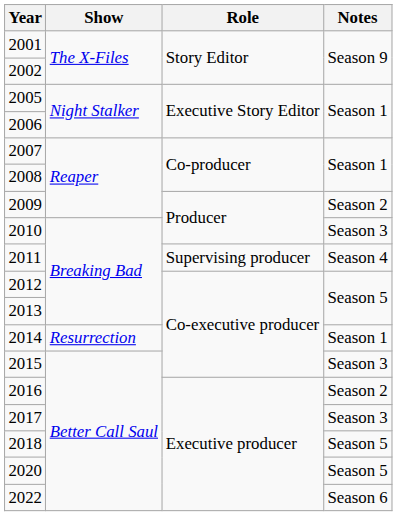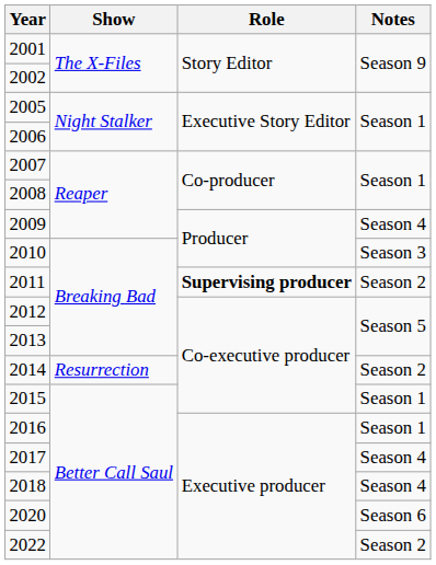 <table class="wikitable">
 <tr>
 <th>Year</th>
 <th>Show</th>
 <th>Role</th>
 <th>Notes</th>
 </tr>
 <tr>
 <td>2001</td>
 <td rowspan="2"><em><a href='#'>The X-Files</a></em></td>
 <td rowspan="2">Story Editor</td>
 <td rowspan="2">Season 9</td>
 </tr>
 <tr>
 <td>2002</td>
 </tr>
 <tr>
 <td>2005</td>
 <td rowspan="2"><em><a href='#'>Night Stalker</a></em></td>
 <td rowspan="2">Executive Story Editor</td>
 <td rowspan="2">Season 1</td>
 </tr>
 <tr>
 <td>2006</td>
 </tr>
 <tr>
 <td>2007</td>
 <td rowspan="3"><em><a href='#'>Reaper</a></em></td>
 <td rowspan="2">Co-producer</td>
 <td rowspan="2">Season 1</td>
 </tr>
 <tr>
 <td>2008</td>
 </tr>
 <tr>
 <td>2009</td>
 <td rowspan="2">Producer</td>
-<td>Season 2</td>
+<td>Season 4</td>
 </tr>
 <tr>
 <td>2010</td>
 <td rowspan="4"><em><a href='#'>Breaking Bad</a></em></td>
 <td>Season 3</td>
 </tr>
 <tr>
 <td>2011</td>
-<td>Supervising producer</td>
-<td>Season 4</td>
+<td><strong>Supervising producer</strong></td>
+<td>Season 2</td>
 </tr>
 <tr>
 <td>2012</td>
 <td rowspan="4">Co-executive producer</td>
 <td rowspan="2">Season 5</td>
 </tr>
 <tr>
 <td>2013</td>
 </tr>
 <tr>
 <td>2014</td>
 <td><em><a href='#'>Resurrection</a></em></td>
-<td>Season 1</td>
+<td>Season 2</td>
 </tr>
 <tr>
 <td>2015</td>
 <td rowspan="6"><em><a href='#'>Better Call Saul</a></em></td>
-<td>Season 3</td>
+<td>Season 1</td>
 </tr>
 <tr>
 <td>2016</td>
 <td rowspan="5">Executive producer</td>
-<td>Season 2</td>
+<td>Season 1</td>
 </tr>
 <tr>
 <td>2017</td>
-<td>Season 3</td>
+<td>Season 4</td>
 </tr>
 <tr>
 <td>2018</td>
-<td>Season 5</td>
+<td>Season 4</td>
 </tr>
 <tr>
 <td>2020</td>
-<td>Season 5</td>
+<td>Season 6</td>
 </tr>
 <tr>
 <td>2022</td>
-<td>Season 6</td>
+<td>Season 2</td>
 </tr>
 </table>
